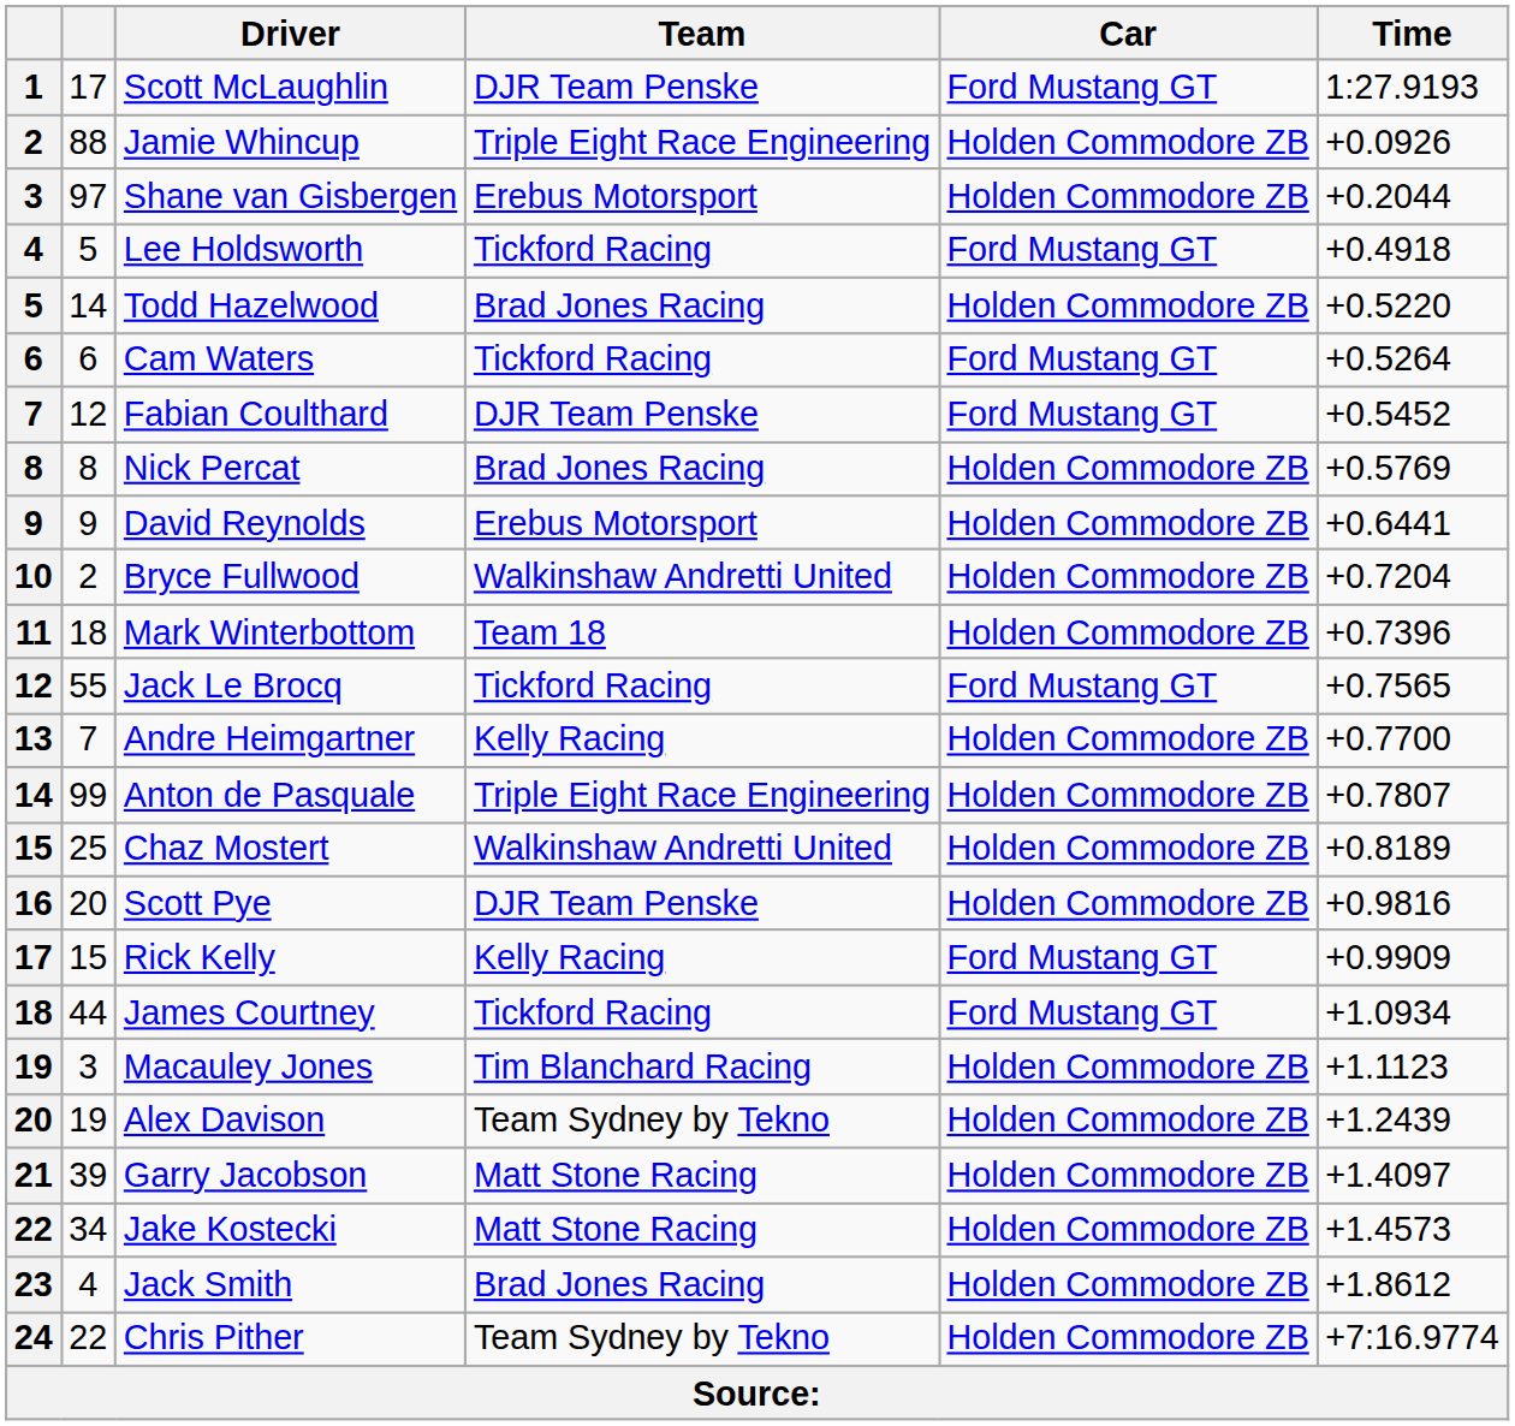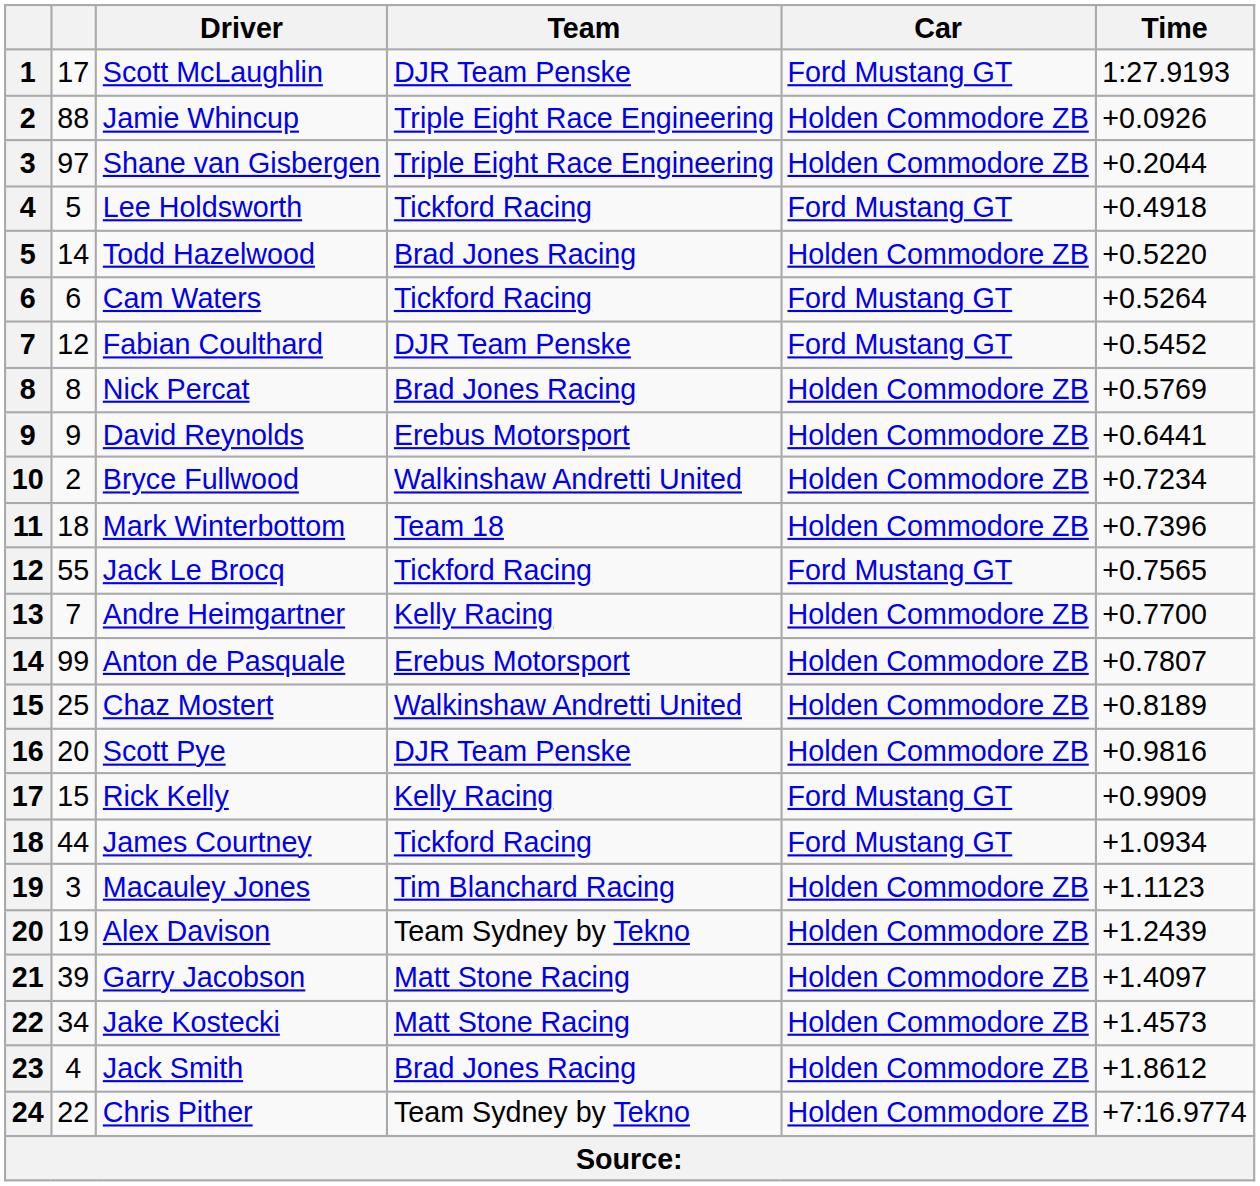 <table class="wikitable" style="font-size: 85%">
 <tr>
 <th></th>
 <th></th>
 <th>Driver</th>
 <th>Team</th>
 <th>Car</th>
 <th>Time</th>
 </tr>
 <tr>
 <th>1</th>
 <td align="center">17</td>
 <td> <a href='#'>Scott McLaughlin</a></td>
 <td><a href='#'>DJR Team Penske</a></td>
 <td><a href='#'>Ford Mustang GT</a></td>
 <td>1:27.9193</td>
 </tr>
 <tr>
 <th>2</th>
 <td align="center">88</td>
 <td> <a href='#'>Jamie Whincup</a></td>
 <td><a href='#'>Triple Eight Race Engineering</a></td>
 <td><a href='#'>Holden Commodore ZB</a></td>
 <td>+0.0926</td>
 </tr>
 <tr>
 <th>3</th>
 <td align="center">97</td>
 <td> <a href='#'>Shane van Gisbergen</a></td>
-<td><a href='#'>Erebus Motorsport</a></td>
+<td><a href='#'>Triple Eight Race Engineering</a></td>
 <td><a href='#'>Holden Commodore ZB</a></td>
 <td>+0.2044</td>
 </tr>
 <tr>
 <th>4</th>
 <td align="center">5</td>
 <td> <a href='#'>Lee Holdsworth</a></td>
 <td><a href='#'>Tickford Racing</a></td>
 <td><a href='#'>Ford Mustang GT</a></td>
 <td>+0.4918</td>
 </tr>
 <tr>
 <th>5</th>
 <td align="center">14</td>
 <td> <a href='#'>Todd Hazelwood</a></td>
 <td><a href='#'>Brad Jones Racing</a></td>
 <td><a href='#'>Holden Commodore ZB</a></td>
 <td>+0.5220</td>
 </tr>
 <tr>
 <th>6</th>
 <td align="center">6</td>
 <td> <a href='#'>Cam Waters</a></td>
 <td><a href='#'>Tickford Racing</a></td>
 <td><a href='#'>Ford Mustang GT</a></td>
 <td>+0.5264</td>
 </tr>
 <tr>
 <th>7</th>
 <td align="center">12</td>
 <td> <a href='#'>Fabian Coulthard</a></td>
 <td><a href='#'>DJR Team Penske</a></td>
 <td><a href='#'>Ford Mustang GT</a></td>
 <td>+0.5452</td>
 </tr>
 <tr>
 <th>8</th>
 <td align="center">8</td>
 <td> <a href='#'>Nick Percat</a></td>
 <td><a href='#'>Brad Jones Racing</a></td>
 <td><a href='#'>Holden Commodore ZB</a></td>
 <td>+0.5769</td>
 </tr>
 <tr>
 <th>9</th>
 <td align="center">9</td>
 <td> <a href='#'>David Reynolds</a></td>
 <td><a href='#'>Erebus Motorsport</a></td>
 <td><a href='#'>Holden Commodore ZB</a></td>
 <td>+0.6441</td>
 </tr>
 <tr>
 <th>10</th>
 <td align="center">2</td>
 <td> <a href='#'>Bryce Fullwood</a></td>
 <td><a href='#'>Walkinshaw Andretti United</a></td>
 <td><a href='#'>Holden Commodore ZB</a></td>
-<td>+0.7204</td>
+<td>+0.7234</td>
 </tr>
 <tr>
 <th>11</th>
 <td align="center">18</td>
 <td> <a href='#'>Mark Winterbottom</a></td>
 <td><a href='#'>Team 18</a></td>
 <td><a href='#'>Holden Commodore ZB</a></td>
 <td>+0.7396</td>
 </tr>
 <tr>
 <th>12</th>
 <td align="center">55</td>
 <td> <a href='#'>Jack Le Brocq</a></td>
 <td><a href='#'>Tickford Racing</a></td>
 <td><a href='#'>Ford Mustang GT</a></td>
 <td>+0.7565</td>
 </tr>
 <tr>
 <th>13</th>
 <td align="center">7</td>
 <td> <a href='#'>Andre Heimgartner</a></td>
 <td><a href='#'>Kelly Racing</a></td>
 <td><a href='#'>Holden Commodore ZB</a></td>
 <td>+0.7700</td>
 </tr>
 <tr>
 <th>14</th>
 <td align="center">99</td>
 <td> <a href='#'>Anton de Pasquale</a></td>
-<td><a href='#'>Triple Eight Race Engineering</a></td>
+<td><a href='#'>Erebus Motorsport</a></td>
 <td><a href='#'>Holden Commodore ZB</a></td>
 <td>+0.7807</td>
 </tr>
 <tr>
 <th>15</th>
 <td align="center">25</td>
 <td> <a href='#'>Chaz Mostert</a></td>
 <td><a href='#'>Walkinshaw Andretti United</a></td>
 <td><a href='#'>Holden Commodore ZB</a></td>
 <td>+0.8189</td>
 </tr>
 <tr>
 <th>16</th>
 <td align="center">20</td>
 <td> <a href='#'>Scott Pye</a></td>
 <td><a href='#'>DJR Team Penske</a></td>
 <td><a href='#'>Holden Commodore ZB</a></td>
 <td>+0.9816</td>
 </tr>
 <tr>
 <th>17</th>
 <td align="center">15</td>
 <td> <a href='#'>Rick Kelly</a></td>
 <td><a href='#'>Kelly Racing</a></td>
 <td><a href='#'>Ford Mustang GT</a></td>
 <td>+0.9909</td>
 </tr>
 <tr>
 <th>18</th>
 <td align="center">44</td>
 <td> <a href='#'>James Courtney</a></td>
 <td><a href='#'>Tickford Racing</a></td>
 <td><a href='#'>Ford Mustang GT</a></td>
 <td>+1.0934</td>
 </tr>
 <tr>
 <th>19</th>
 <td align="center">3</td>
 <td> <a href='#'>Macauley Jones</a></td>
 <td><a href='#'>Tim Blanchard Racing</a></td>
 <td><a href='#'>Holden Commodore ZB</a></td>
 <td>+1.1123</td>
 </tr>
 <tr>
 <th>20</th>
 <td align="center">19</td>
 <td> <a href='#'>Alex Davison</a></td>
 <td>Team Sydney by <a href='#'>Tekno</a></td>
 <td><a href='#'>Holden Commodore ZB</a></td>
 <td>+1.2439</td>
 </tr>
 <tr>
 <th>21</th>
 <td align="center">39</td>
 <td> <a href='#'>Garry Jacobson</a></td>
 <td><a href='#'>Matt Stone Racing</a></td>
 <td><a href='#'>Holden Commodore ZB</a></td>
 <td>+1.4097</td>
 </tr>
 <tr>
 <th>22</th>
 <td align="center">34</td>
 <td> <a href='#'>Jake Kostecki</a></td>
 <td><a href='#'>Matt Stone Racing</a></td>
 <td><a href='#'>Holden Commodore ZB</a></td>
 <td>+1.4573</td>
 </tr>
 <tr>
 <th>23</th>
 <td align="center">4</td>
 <td> <a href='#'>Jack Smith</a></td>
 <td><a href='#'>Brad Jones Racing</a></td>
 <td><a href='#'>Holden Commodore ZB</a></td>
 <td>+1.8612</td>
 </tr>
 <tr>
 <th>24</th>
 <td align="center">22</td>
 <td> <a href='#'>Chris Pither</a></td>
 <td>Team Sydney by <a href='#'>Tekno</a></td>
 <td><a href='#'>Holden Commodore ZB</a></td>
 <td>+7:16.9774</td>
 </tr>
 <tr>
 <th colspan=6>Source:</th>
 </tr>
 </table>
